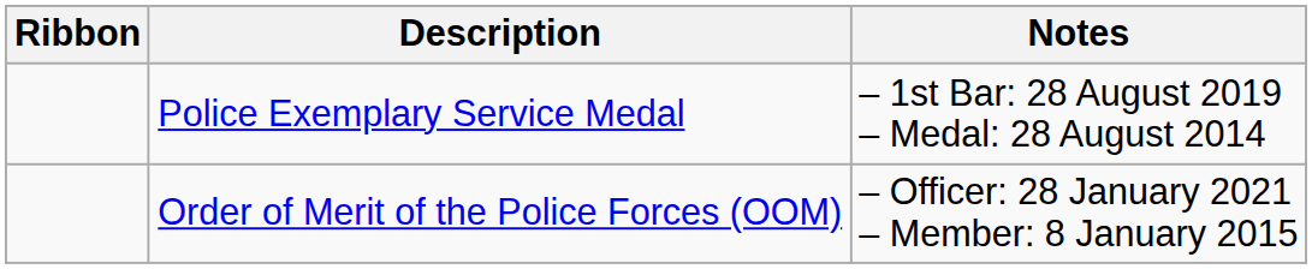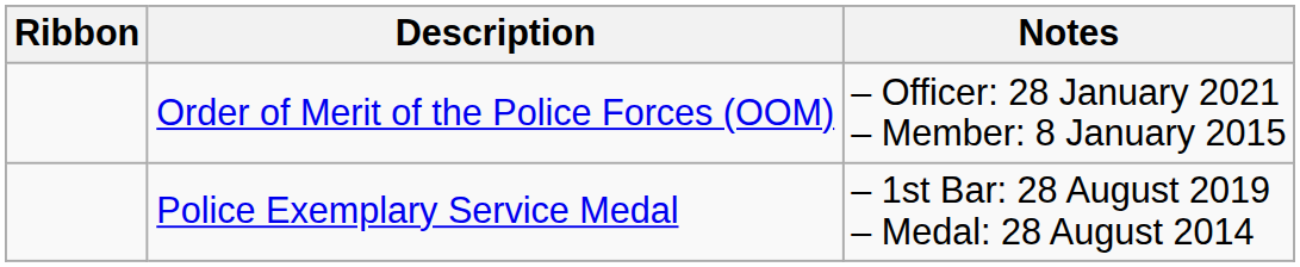 <table class="wikitable">
 <tr>
 <th>Ribbon</th>
 <th>Description</th>
 <th>Notes</th>
 </tr>
 <tr>
 <td></td>
+<td><a href='#'>Order of Merit of the Police Forces (OOM)</a></td>
+<td>– Officer: 28 January 2021<br>– Member: 8 January 2015</td>
+</tr>
+<tr>
+<td></td>
 <td><a href='#'>Police Exemplary Service Medal</a></td>
 <td>– 1st Bar: 28 August 2019<br>– Medal: 28 August 2014</td>
 </tr>
-<tr>
-<td></td>
-<td><a href='#'>Order of Merit of the Police Forces (OOM)</a></td>
-<td>– Officer: 28 January 2021<br>– Member: 8 January 2015</td>
-</tr>
 </table>
